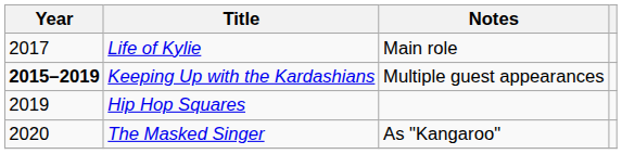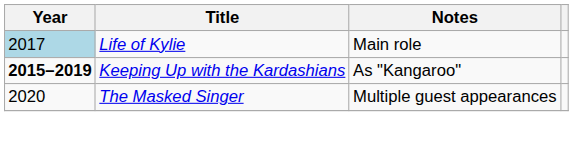 <table class="wikitable sortable">
 <tr>
 <th>Year</th>
 <th>Title</th>
 <th class="unsortable">Notes</th>
 <th class="unsortable"></th>
 </tr>
 <tr>
-<td>2017</td>
+<td style="background: lightblue;">2017</td>
 <td><em><a href='#'>Life of Kylie</a></em></td>
 <td>Main role</td>
 <td></td>
 </tr>
 <tr>
 <td><strong>2015–2019</strong></td>
 <td><em><a href='#'>Keeping Up with the Kardashians</a></em></td>
-<td>Multiple guest appearances</td>
-<td></td>
-</tr>
-<tr>
-<td>2019</td>
-<td><em><a href='#'>Hip Hop Squares</a></em></td>
-<td></td>
+<td>As "Kangaroo"</td>
 <td></td>
 </tr>
 <tr>
 <td>2020</td>
 <td><em><a href='#'>The Masked Singer</a></em></td>
-<td>As "Kangaroo"</td>
+<td>Multiple guest appearances</td>
 <td></td>
 </tr>
 <tr>
 </tr>
 </table>
